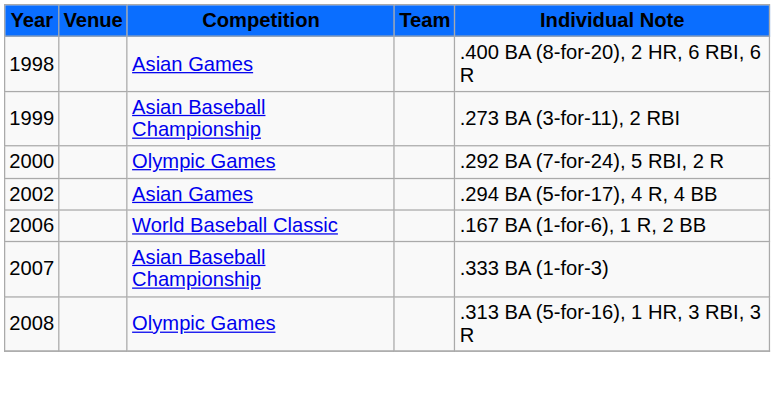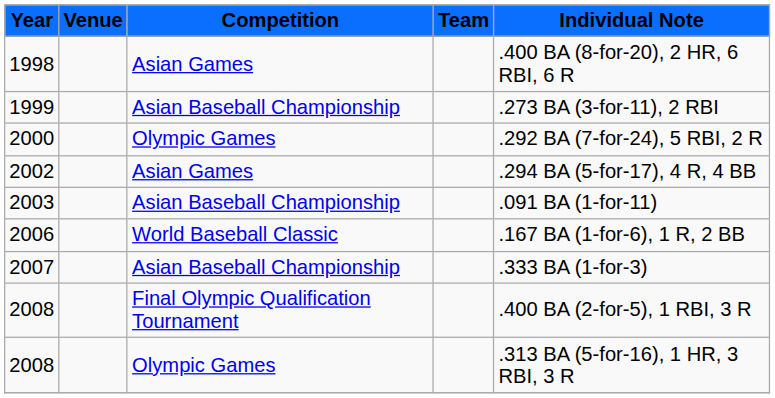 <table class="wikitable">
 <tr>
 <th style="background:#0A6EFF"><span>Year</span></th>
 <th style="background:#0A6EFF"><span>Venue</span></th>
 <th style="background:#0A6EFF"><span>Competition</span></th>
 <th style="background:#0A6EFF"><span>Team</span></th>
 <th style="background:#0A6EFF"><span>Individual Note</span></th>
 </tr>
 <tr>
 <td>1998</td>
 <td></td>
 <td><a href='#'>Asian Games</a></td>
 <td style="text-align:center"></td>
 <td>.400 BA (8-for-20), 2 HR, 6 RBI, 6 R</td>
 </tr>
 <tr>
 <td>1999</td>
 <td></td>
 <td><a href='#'>Asian Baseball Championship</a></td>
 <td style="text-align:center"></td>
 <td>.273 BA (3-for-11), 2 RBI</td>
 </tr>
 <tr>
 <td>2000</td>
 <td></td>
 <td><a href='#'>Olympic Games</a></td>
 <td style="text-align:center"></td>
 <td>.292 BA (7-for-24), 5 RBI, 2 R</td>
 </tr>
 <tr>
 <td>2002</td>
 <td></td>
 <td><a href='#'>Asian Games</a></td>
 <td style="text-align:center"></td>
 <td>.294 BA (5-for-17), 4 R, 4 BB</td>
 </tr>
 <tr>
+<td>2003</td>
+<td></td>
+<td><a href='#'>Asian Baseball Championship</a></td>
+<td style="text-align:center"></td>
+<td>.091 BA (1-for-11)</td>
+</tr>
+<tr>
 <td>2006</td>
 <td></td>
 <td><a href='#'>World Baseball Classic</a></td>
 <td style="text-align:center"></td>
 <td>.167 BA (1-for-6), 1 R, 2 BB</td>
 </tr>
 <tr>
 <td>2007</td>
 <td></td>
 <td><a href='#'>Asian Baseball Championship</a></td>
 <td style="text-align:center"></td>
 <td>.333 BA (1-for-3)</td>
 </tr>
 <tr>
 <td>2008</td>
 <td></td>
+<td><a href='#'>Final Olympic Qualification Tournament</a></td>
+<td style="text-align:center"></td>
+<td>.400 BA (2-for-5), 1 RBI, 3 R</td>
+</tr>
+<tr>
+<td>2008</td>
+<td></td>
 <td><a href='#'>Olympic Games</a></td>
 <td style="text-align:center"></td>
 <td>.313 BA (5-for-16), 1 HR, 3 RBI, 3 R</td>
 </tr>
 <tr>
 </tr>
 </table>
